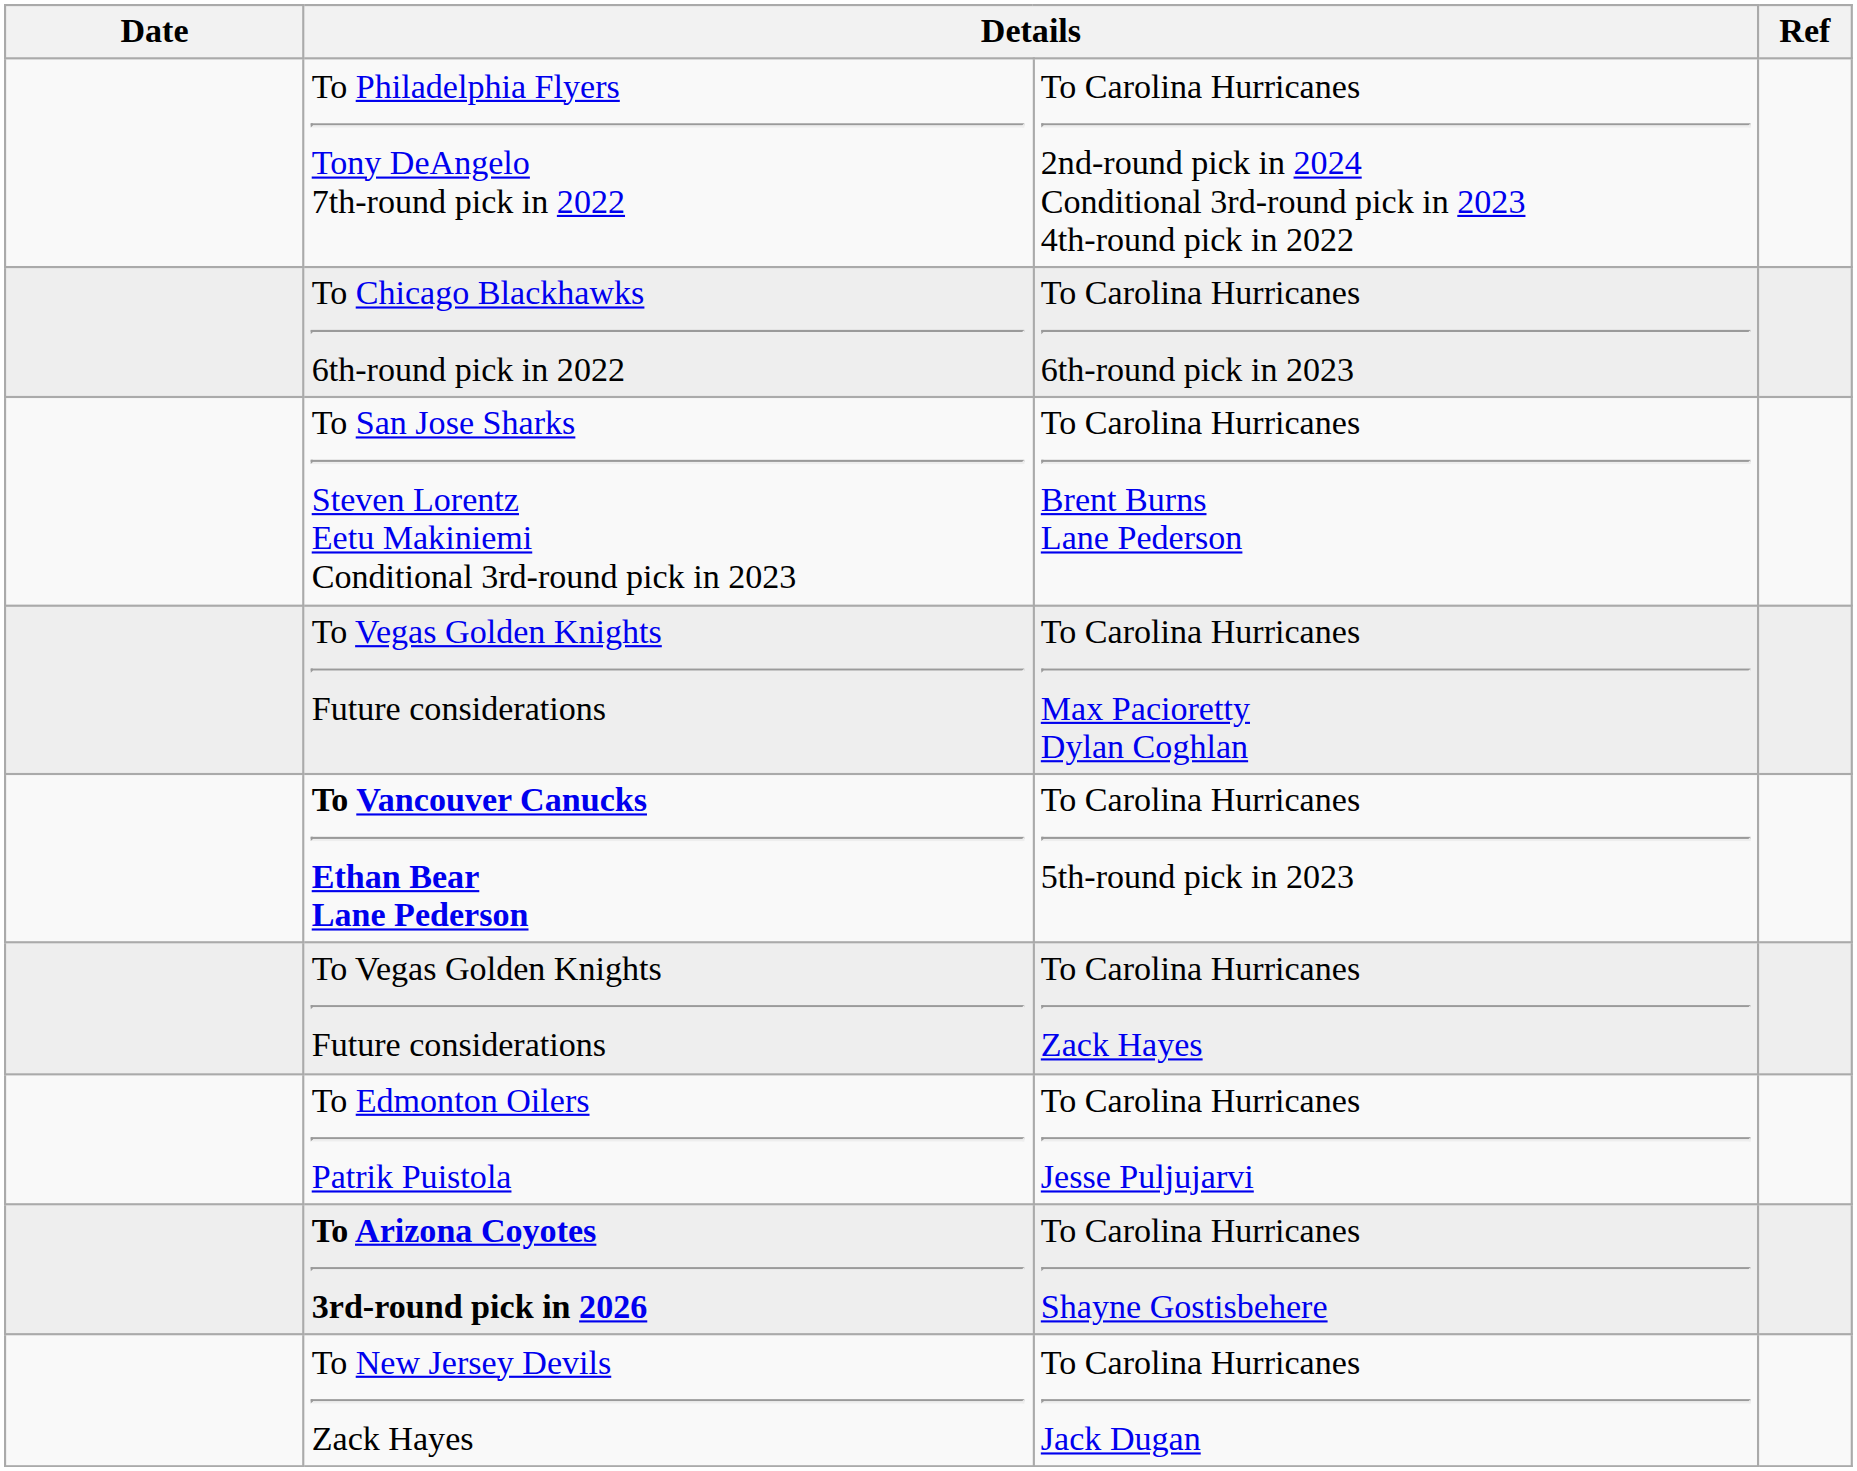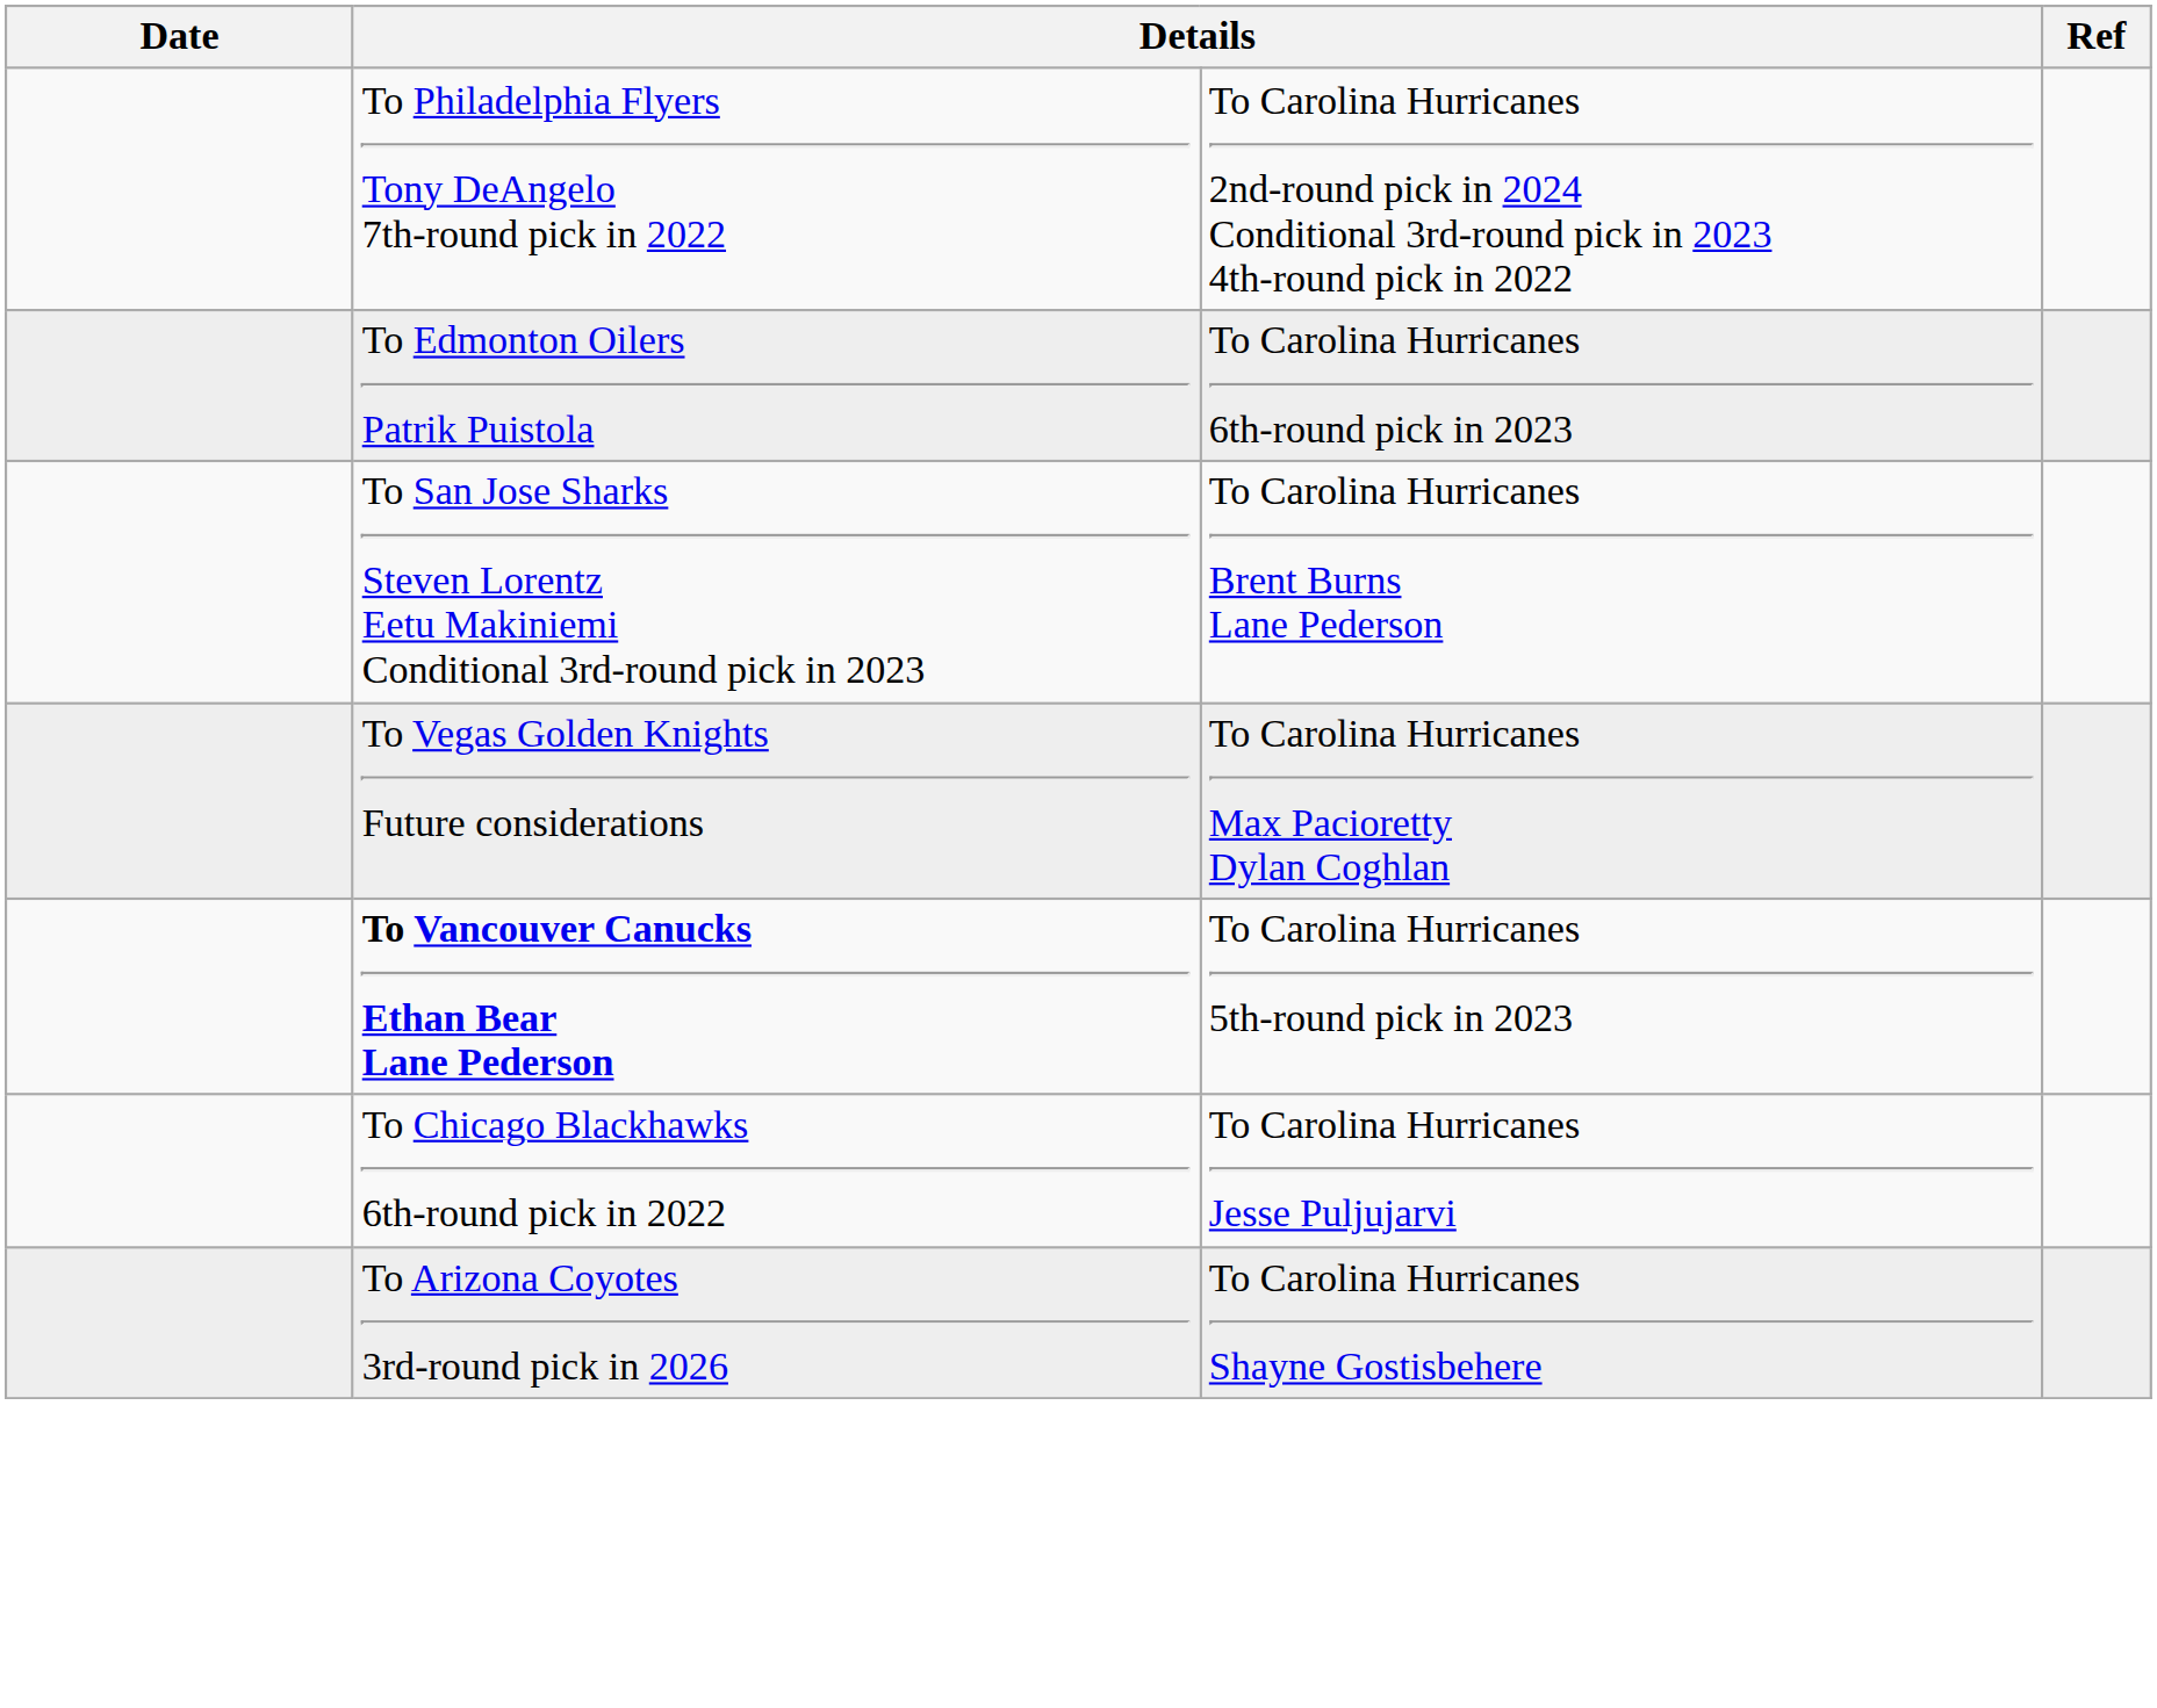 <table class="wikitable">
 <tr>
 <th style="width: 10em;">Date</th>
 <th colspan=2>Details</th>
 <th style="width: 2.5em;">Ref</th>
 </tr>
 <tr>
 <td></td>
 <td style="width: 25em;" valign="top">To <a href='#'>Philadelphia Flyers</a><hr><a href='#'>Tony DeAngelo</a><br>7th-round pick in <a href='#'>2022</a></td>
 <td style="width: 25em;" valign="top">To Carolina Hurricanes<hr>2nd-round pick in <a href='#'>2024</a><br>Conditional 3rd-round pick in <a href='#'>2023</a><br>4th-round pick in 2022</td>
 <td></td>
 </tr>
 <tr bgcolor="eeeeee">
 <td></td>
-<td style="width: 25em;" valign="top">To <a href='#'>Chicago Blackhawks</a><hr>6th-round pick in 2022</td>
+<td style="width: 25em;" valign="top">To <a href='#'>Edmonton Oilers</a><hr><a href='#'>Patrik Puistola</a></td>
 <td style="width: 25em;" valign="top">To Carolina Hurricanes<hr>6th-round pick in 2023</td>
 <td></td>
 </tr>
 <tr>
 <td></td>
 <td style="width: 25em;" valign="top">To <a href='#'>San Jose Sharks</a><hr><a href='#'>Steven Lorentz</a><br><a href='#'>Eetu Makiniemi</a><br>Conditional 3rd-round pick in 2023</td>
 <td style="width: 25em;" valign="top">To Carolina Hurricanes<hr><a href='#'>Brent Burns</a><br><a href='#'>Lane Pederson</a></td>
 <td></td>
 </tr>
 <tr bgcolor="eeeeee">
 <td></td>
 <td style="width: 25em;" valign="top">To <a href='#'>Vegas Golden Knights</a><hr>Future considerations</td>
 <td style="width: 25em;" valign="top">To Carolina Hurricanes<hr><a href='#'>Max Pacioretty</a><br><a href='#'>Dylan Coghlan</a></td>
 <td></td>
 </tr>
 <tr>
 <td></td>
 <td style="width: 25em;" valign="top"><strong>To <a href='#'>Vancouver Canucks</a><hr><a href='#'>Ethan Bear</a><br><a href='#'>Lane Pederson</a></strong></td>
 <td style="width: 25em;" valign="top">To Carolina Hurricanes<hr>5th-round pick in 2023</td>
 <td></td>
 </tr>
-<tr bgcolor="eeeeee">
-<td></td>
-<td style="width: 25em;" valign="top">To Vegas Golden Knights<hr>Future considerations</td>
-<td style="width: 25em;" valign="top">To Carolina Hurricanes<hr><a href='#'>Zack Hayes</a></td>
-<td></td>
-</tr>
 <tr>
 <td></td>
-<td style="width: 25em;" valign="top">To <a href='#'>Edmonton Oilers</a><hr><a href='#'>Patrik Puistola</a></td>
+<td style="width: 25em;" valign="top">To <a href='#'>Chicago Blackhawks</a><hr>6th-round pick in 2022</td>
 <td style="width: 25em;" valign="top">To Carolina Hurricanes<hr><a href='#'>Jesse Puljujarvi</a></td>
 <td></td>
 </tr>
 <tr bgcolor="eeeeee">
 <td></td>
-<td style="width: 25em;" valign="top"><strong>To <a href='#'>Arizona Coyotes</a><hr>3rd-round pick in <a href='#'>2026</a></strong></td>
+<td style="width: 25em;" valign="top">To <a href='#'>Arizona Coyotes</a><hr>3rd-round pick in <a href='#'>2026</a></td>
 <td style="width: 25em;" valign="top">To Carolina Hurricanes<hr><a href='#'>Shayne Gostisbehere</a></td>
 <td></td>
 </tr>
-<tr>
-<td></td>
-<td style="width: 25em;" valign="top">To <a href='#'>New Jersey Devils</a><hr>Zack Hayes</td>
-<td style="width: 25em;" valign="top">To Carolina Hurricanes<hr><a href='#'>Jack Dugan</a></td>
-<td></td>
-</tr>
 </table>
